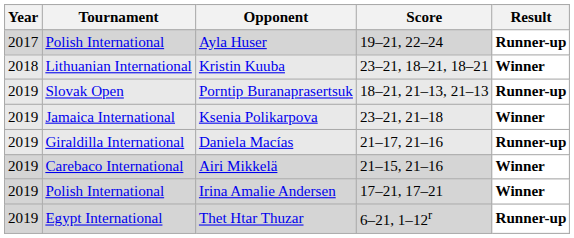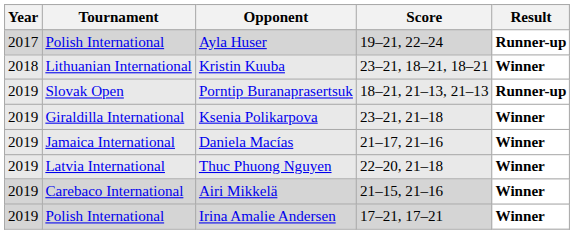 <table class="sortable wikitable" style="font-size: 90%;">
 <tr>
 <th>Year</th>
 <th>Tournament</th>
 <th>Opponent</th>
 <th>Score</th>
 <th>Result</th>
 </tr>
 <tr style="background:#D5D5D5">
 <td align="center">2017</td>
 <td align="left"><a href='#'>Polish International</a></td>
 <td align="left"> <a href='#'>Ayla Huser</a></td>
 <td align="left">19–21, 22–24</td>
 <td style="text-align:left; background:white"> <strong>Runner-up</strong></td>
 </tr>
 <tr style="background:#E9E9E9">
 <td align="center">2018</td>
 <td align="left"><a href='#'>Lithuanian International</a></td>
 <td align="left"> <a href='#'>Kristin Kuuba</a></td>
 <td align="left">23–21, 18–21, 18–21</td>
 <td style="text-align:left; background:white"> <strong>Winner</strong></td>
 </tr>
 <tr style="background:#E9E9E9">
 <td align="center">2019</td>
 <td align="left"><a href='#'>Slovak Open</a></td>
 <td align="left"> <a href='#'>Porntip Buranaprasertsuk</a></td>
 <td align="left">18–21, 21–13, 21–13</td>
 <td style="text-align:left; background:white"> <strong>Runner-up</strong></td>
 </tr>
 <tr style="background:#E9E9E9">
 <td align="center">2019</td>
-<td align="left"><a href='#'>Jamaica International</a></td>
+<td align="left"><a href='#'>Giraldilla International</a></td>
 <td align="left"> <a href='#'>Ksenia Polikarpova</a></td>
 <td align="left">23–21, 21–18</td>
 <td style="text-align:left; background:white"> <strong>Winner</strong></td>
 </tr>
 <tr style="background:#E9E9E9">
 <td align="center">2019</td>
-<td align="left"><a href='#'>Giraldilla International</a></td>
+<td align="left"><a href='#'>Jamaica International</a></td>
 <td align="left"> <a href='#'>Daniela Macías</a></td>
 <td align="left">21–17, 21–16</td>
-<td style="text-align:left; background:white"> <strong>Runner-up</strong></td>
+<td style="text-align:left; background:white"> <strong>Winner</strong></td>
+</tr>
+<tr style="background:#E9E9E9">
+<td align="center">2019</td>
+<td align="left"><a href='#'>Latvia International</a></td>
+<td align="left"> <a href='#'>Thuc Phuong Nguyen</a></td>
+<td align="left">22–20, 21–18</td>
+<td style="text-align:left; background:white"> <strong>Winner</strong></td>
 </tr>
 <tr style="background:#D5D5D5">
 <td align="center">2019</td>
 <td align="left"><a href='#'>Carebaco International</a></td>
 <td align="left"> <a href='#'>Airi Mikkelä</a></td>
 <td align="left">21–15, 21–16</td>
 <td style="text-align:left; background:white"> <strong>Winner</strong></td>
 </tr>
 <tr style="background:#D5D5D5">
 <td align="center">2019</td>
 <td align="left"><a href='#'>Polish International</a></td>
 <td align="left"> <a href='#'>Irina Amalie Andersen</a></td>
 <td align="left">17–21, 17–21</td>
 <td style="text-align:left; background:white"> <strong>Winner</strong></td>
 </tr>
-<tr style="background:#D5D5D5">
-<td align="center">2019</td>
-<td align="left"><a href='#'>Egypt International</a></td>
-<td align="left"> <a href='#'>Thet Htar Thuzar</a></td>
-<td align="left">6–21, 1–12<sup>r</sup></td>
-<td style="text-align:left; background:white"> <strong>Runner-up</strong></td>
-</tr>
 </table>
